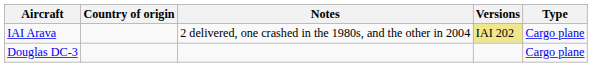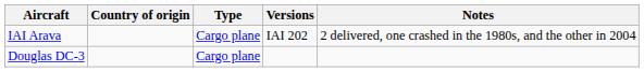 <table class="wikitable">
 <tr>
 <th>Aircraft</th>
 <th>Country of origin</th>
+<th>Type</th>
+<th>Versions</th>
 <th>Notes</th>
-<th>Versions</th>
-<th>Type</th>
 </tr>
 <tr>
 <td><a href='#'>IAI Arava</a></td>
 <td></td>
+<td><a href='#'>Cargo plane</a></td>
+<td>IAI 202</td>
 <td>2 delivered, one crashed in the 1980s, and the other in 2004</td>
-<td style="background: khaki;">IAI 202</td>
-<td><a href='#'>Cargo plane</a></td>
 </tr>
 <tr>
 <td><a href='#'>Douglas DC-3</a></td>
 <td></td>
+<td><a href='#'>Cargo plane</a></td>
 <td></td>
 <td></td>
-<td><a href='#'>Cargo plane</a></td>
 </tr>
 </table>
